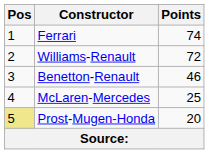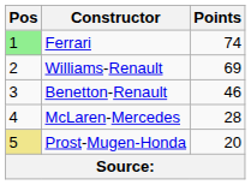 <table class="wikitable" style="font-size: 95%;">
 <tr>
 <th>Pos</th>
 <th>Constructor</th>
 <th>Points</th>
 </tr>
 <tr>
-<td>1</td>
+<td style="background: lightgreen;">1</td>
 <td> <a href='#'>Ferrari</a></td>
 <td align="right">74</td>
 </tr>
 <tr>
 <td>2</td>
 <td> <a href='#'>Williams</a>-<a href='#'>Renault</a></td>
-<td align="right">72</td>
+<td align="right">69</td>
 </tr>
 <tr>
 <td>3</td>
 <td> <a href='#'>Benetton</a>-<a href='#'>Renault</a></td>
 <td align="right">46</td>
 </tr>
 <tr>
 <td>4</td>
 <td> <a href='#'>McLaren</a>-<a href='#'>Mercedes</a></td>
-<td align="right">25</td>
+<td align="right">28</td>
 </tr>
 <tr>
 <td style="background: khaki;">5</td>
 <td> <a href='#'>Prost</a>-<a href='#'>Mugen-Honda</a></td>
 <td align="right">20</td>
 </tr>
 <tr>
 <th colspan=4>Source:</th>
 </tr>
 </table>
